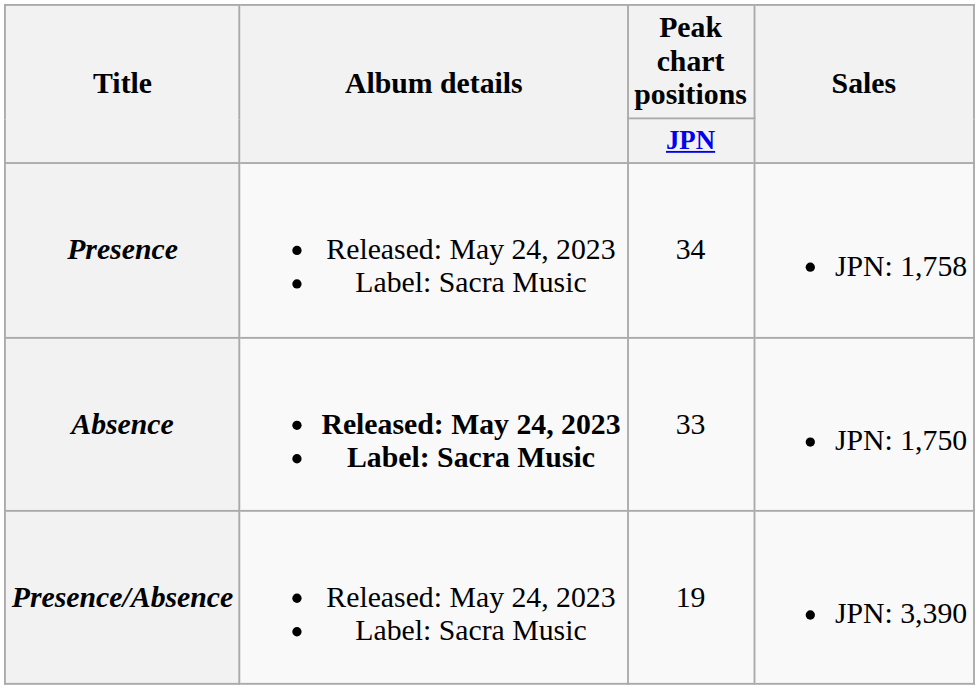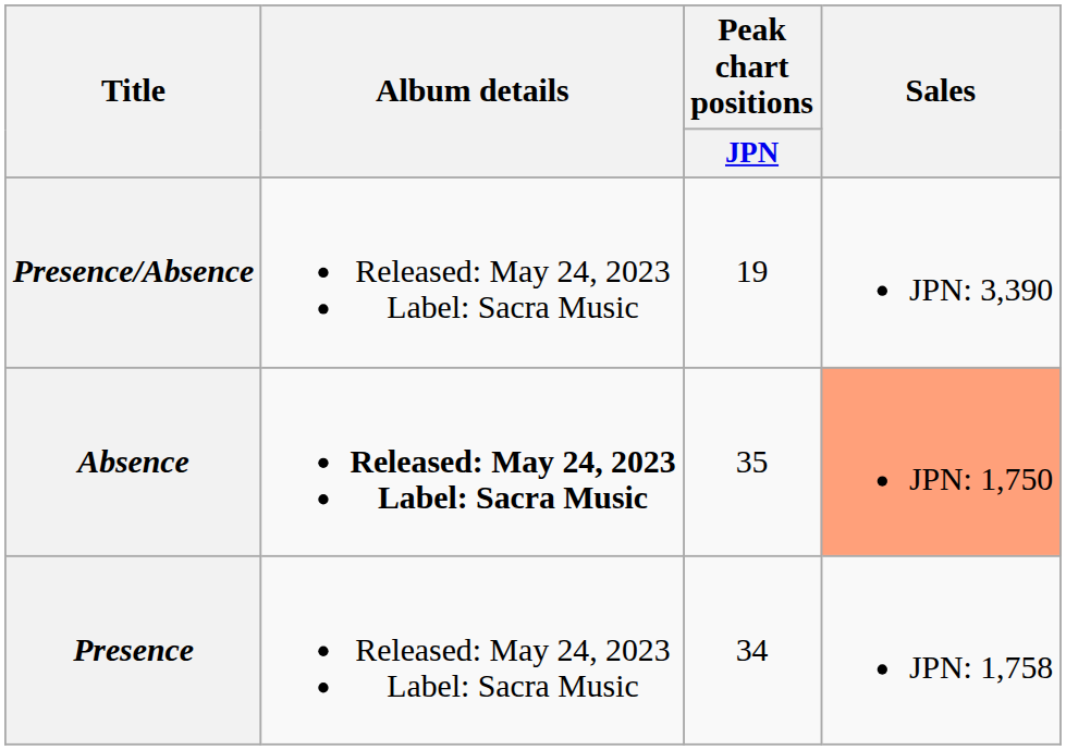 <table class="wikitable plainrowheaders" style="text-align:center">
 <tr>
 <th rowspan="2">Title</th>
 <th rowspan="2">Album details</th>
 <th colspan="1">Peak chart positions</th>
 <th rowspan="2">Sales</th>
 </tr>
 <tr>
 <th scope="col" style="width:3em;font-size:90%"><a href='#'>JPN</a><br></th>
 </tr>
 <tr>
+<th scope="row"><em>Presence/Absence</em></th>
+<td><br><ul><li>Released: May 24, 2023</li><li>Label: Sacra Music</li></ul></td>
+<td>19</td>
+<td><br><ul><li>JPN: 3,390</li></ul></td>
+</tr>
+<tr>
+<th scope="row"><em>Absence</em></th>
+<td><strong><br><ul><li>Released: May 24, 2023</li><li>Label: Sacra Music</li></ul></strong></td>
+<td>35</td>
+<td style="background: lightsalmon;"><br><ul><li>JPN: 1,750</li></ul></td>
+</tr>
+<tr>
 <th scope="row"><em>Presence</em></th>
 <td><br><ul><li>Released: May 24, 2023</li><li>Label: Sacra Music</li></ul></td>
 <td>34</td>
 <td><br><ul><li>JPN: 1,758</li></ul></td>
 </tr>
-<tr>
-<th scope="row"><em>Absence</em></th>
-<td><strong><br><ul><li>Released: May 24, 2023</li><li>Label: Sacra Music</li></ul></strong></td>
-<td>33</td>
-<td><br><ul><li>JPN: 1,750</li></ul></td>
-</tr>
-<tr>
-<th scope="row"><em>Presence/Absence</em></th>
-<td><br><ul><li>Released: May 24, 2023</li><li>Label: Sacra Music</li></ul></td>
-<td>19</td>
-<td><br><ul><li>JPN: 3,390</li></ul></td>
-</tr>
 </table>
